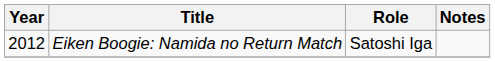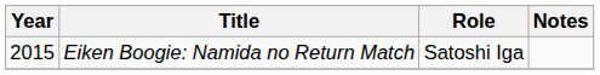 <table class="wikitable sortable">
 <tr>
 <th>Year</th>
 <th>Title</th>
 <th>Role</th>
 <th class="unsortable">Notes</th>
 </tr>
 <tr>
-<td>2012</td>
+<td>2015</td>
 <td><em>Eiken Boogie: Namida no Return Match</em></td>
 <td>Satoshi Iga</td>
 <td></td>
 </tr>
 <tr>
 </tr>
 </table>
